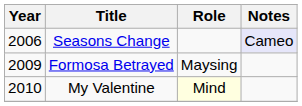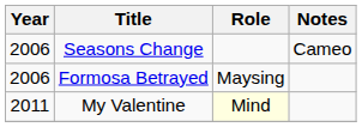 <table class="wikitable sortable">
 <tr>
 <th>Year</th>
 <th>Title</th>
 <th>Role</th>
 <th>Notes</th>
 </tr>
 <tr>
 <td align = "center">2006</td>
 <td align = "center"><a href='#'>Seasons Change</a></td>
 <td align = "center"></td>
-<td align = "center" style="background: lavender;">Cameo</td>
+<td align = "center">Cameo</td>
 </tr>
 <tr>
-<td rowspan="1" align = "center">2009</td>
+<td rowspan="1" align = "center">2006</td>
 <td align = "center"><a href='#'>Formosa Betrayed</a></td>
 <td align = "center">Maysing</td>
 <td align = "center"></td>
 </tr>
 <tr>
-<td align = "center">2010</td>
+<td align = "center">2011</td>
 <td align = "center">My Valentine </td>
 <td align = "center" style="background: lightyellow;">Mind</td>
 <td align = "center"></td>
 </tr>
 <tr>
 </tr>
 </table>
